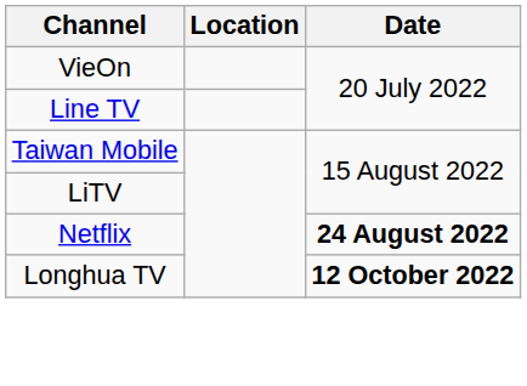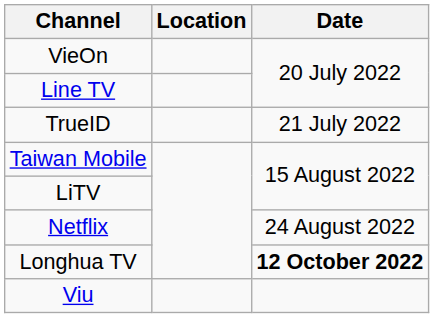 <table class="wikitable" style="text-align:center;">
 <tr>
 <th>Channel</th>
 <th>Location</th>
 <th>Date</th>
 </tr>
 <tr>
 <td>VieOn</td>
 <td></td>
 <td rowspan="2">20 July 2022</td>
 </tr>
 <tr>
 <td><a href='#'>Line TV</a></td>
 <td></td>
 </tr>
 <tr>
+<td>TrueID</td>
+<td></td>
+<td>21 July 2022</td>
+</tr>
+<tr>
 <td><a href='#'>Taiwan Mobile</a></td>
 <td rowspan="4"></td>
 <td rowspan="2">15 August 2022</td>
 </tr>
 <tr>
 <td>LiTV</td>
 </tr>
 <tr>
 <td><a href='#'>Netflix</a></td>
-<td><strong>24 August 2022</strong></td>
+<td>24 August 2022</td>
 </tr>
 <tr>
 <td>Longhua TV</td>
 <td><strong>12 October 2022</strong></td>
 </tr>
+<tr>
+<td><a href='#'>Viu</a></td>
+<td></td>
+<td></td>
+</tr>
 </table>
